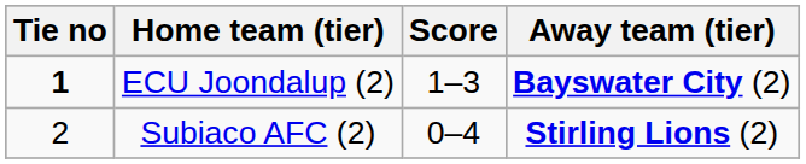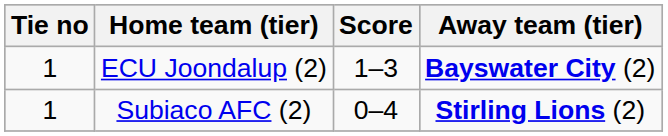 <table class="wikitable" style="text-align:center">
 <tr>
 <th>Tie no</th>
 <th>Home team (tier)</th>
 <th>Score</th>
 <th>Away team (tier)</th>
 </tr>
 <tr>
-<td><strong>1</strong></td>
+<td>1</td>
 <td><a href='#'>ECU Joondalup</a> (2)</td>
 <td>1–3</td>
 <td><strong><a href='#'>Bayswater City</a></strong> (2)</td>
 </tr>
 <tr>
-<td>2</td>
+<td>1</td>
 <td><a href='#'>Subiaco AFC</a> (2)</td>
 <td>0–4</td>
 <td><strong><a href='#'>Stirling Lions</a></strong> (2)</td>
 </tr>
 </table>
